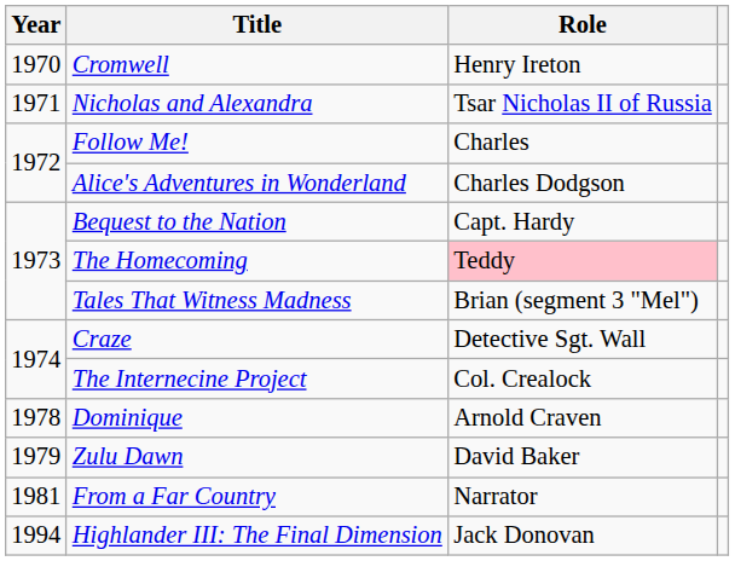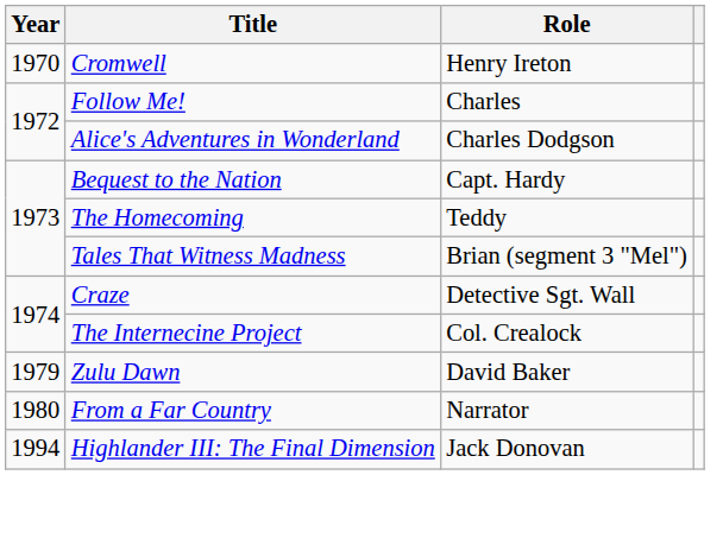 <table class="wikitable">
 <tr>
 <th>Year</th>
 <th>Title</th>
 <th>Role</th>
 <th></th>
 </tr>
 <tr>
 <td>1970</td>
 <td><em><a href='#'>Cromwell</a></em></td>
 <td>Henry Ireton</td>
-<td></td>
-</tr>
-<tr>
-<td>1971</td>
-<td><em><a href='#'>Nicholas and Alexandra</a></em></td>
-<td>Tsar <a href='#'>Nicholas II of Russia</a></td>
 <td></td>
 </tr>
 <tr>
 <td rowspan="2">1972</td>
 <td><em><a href='#'>Follow Me!</a></em></td>
 <td>Charles</td>
 <td></td>
 </tr>
 <tr>
 <td><em><a href='#'>Alice's Adventures in Wonderland</a></em></td>
 <td>Charles Dodgson</td>
 <td></td>
 </tr>
 <tr>
 <td rowspan="3">1973</td>
 <td><em><a href='#'>Bequest to the Nation</a></em></td>
 <td>Capt. Hardy</td>
 <td></td>
 </tr>
 <tr>
 <td><em><a href='#'>The Homecoming</a></em></td>
-<td style="background: pink;">Teddy</td>
+<td>Teddy</td>
 <td></td>
 </tr>
 <tr>
 <td><em><a href='#'>Tales That Witness Madness</a></em></td>
 <td>Brian (segment 3 "Mel")</td>
 <td></td>
 </tr>
 <tr>
 <td rowspan="2">1974</td>
 <td><em><a href='#'>Craze</a></em></td>
 <td>Detective Sgt. Wall</td>
 <td></td>
 </tr>
 <tr>
 <td><em><a href='#'>The Internecine Project</a></em></td>
 <td>Col. Crealock</td>
 <td></td>
 </tr>
 <tr>
-<td>1978</td>
-<td><em><a href='#'>Dominique</a></em></td>
-<td>Arnold Craven</td>
-<td></td>
-</tr>
-<tr>
 <td>1979</td>
 <td><em><a href='#'>Zulu Dawn</a></em></td>
 <td>David Baker</td>
 <td></td>
 </tr>
 <tr>
-<td>1981</td>
+<td>1980</td>
 <td><em><a href='#'>From a Far Country</a></em></td>
 <td>Narrator</td>
 <td></td>
 </tr>
 <tr>
 <td>1994</td>
 <td><em><a href='#'>Highlander III: The Final Dimension</a></em></td>
 <td>Jack Donovan</td>
 <td></td>
 </tr>
 </table>
